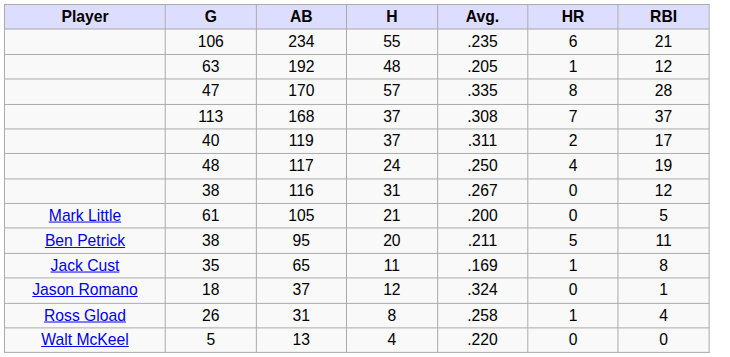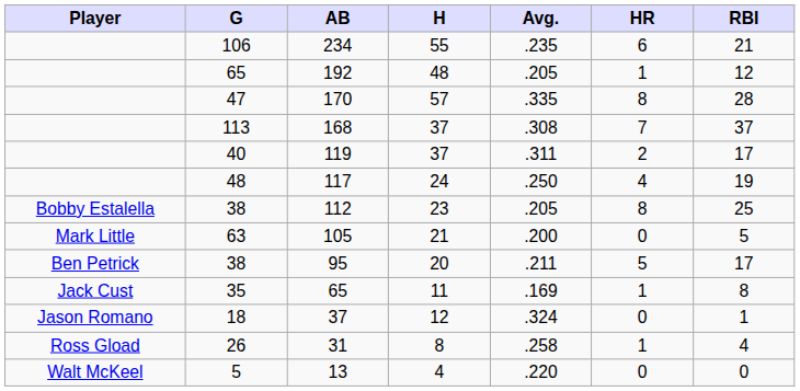 <table class="wikitable sortable">
 <tr>
 <th style="background:#ddf; width:16%;">Player</th>
 <th style="background:#ddf; width:9%;">G</th>
 <th style="background:#ddf; width:9%;">AB</th>
 <th style="background:#ddf; width:9%;">H</th>
 <th style="background:#ddf; width:9%;">Avg.</th>
 <th style="background:#ddf; width:9%;">HR</th>
 <th style="background:#ddf; width:9%;">RBI</th>
 </tr>
 <tr style="text-align:center;">
 <td></td>
 <td>106</td>
 <td>234</td>
 <td>55</td>
 <td>.235</td>
 <td>6</td>
 <td>21</td>
 </tr>
 <tr style="text-align:center;">
 <td></td>
-<td>63</td>
+<td>65</td>
 <td>192</td>
 <td>48</td>
 <td>.205</td>
 <td>1</td>
 <td>12</td>
 </tr>
 <tr style="text-align:center;">
 <td></td>
 <td>47</td>
 <td>170</td>
 <td>57</td>
 <td>.335</td>
 <td>8</td>
 <td>28</td>
 </tr>
 <tr style="text-align:center;">
 <td></td>
 <td>113</td>
 <td>168</td>
 <td>37</td>
 <td>.308</td>
 <td>7</td>
 <td>37</td>
 </tr>
 <tr style="text-align:center;">
 <td></td>
 <td>40</td>
 <td>119</td>
 <td>37</td>
 <td>.311</td>
 <td>2</td>
 <td>17</td>
 </tr>
 <tr style="text-align:center;">
 <td></td>
 <td>48</td>
 <td>117</td>
 <td>24</td>
 <td>.250</td>
 <td>4</td>
 <td>19</td>
 </tr>
-<tr style="text-align:center;">
-<td></td>
+<tr align=center>
+<td><a href='#'>Bobby Estalella</a></td>
 <td>38</td>
-<td>116</td>
-<td>31</td>
-<td>.267</td>
-<td>0</td>
-<td>12</td>
+<td>112</td>
+<td>23</td>
+<td>.205</td>
+<td>8</td>
+<td>25</td>
 </tr>
 <tr align=center>
 <td><a href='#'>Mark Little</a></td>
-<td>61</td>
+<td>63</td>
 <td>105</td>
 <td>21</td>
 <td>.200</td>
 <td>0</td>
 <td>5</td>
 </tr>
 <tr align=center>
 <td><a href='#'>Ben Petrick</a></td>
 <td>38</td>
 <td>95</td>
 <td>20</td>
 <td>.211</td>
 <td>5</td>
-<td>11</td>
+<td>17</td>
 </tr>
 <tr align=center>
 <td><a href='#'>Jack Cust</a></td>
 <td>35</td>
 <td>65</td>
 <td>11</td>
 <td>.169</td>
 <td>1</td>
 <td>8</td>
 </tr>
 <tr align=center>
 <td><a href='#'>Jason Romano</a></td>
 <td>18</td>
 <td>37</td>
 <td>12</td>
 <td>.324</td>
 <td>0</td>
 <td>1</td>
 </tr>
 <tr align=center>
 <td><a href='#'>Ross Gload</a></td>
 <td>26</td>
 <td>31</td>
 <td>8</td>
 <td>.258</td>
 <td>1</td>
 <td>4</td>
 </tr>
 <tr align=center>
 <td><a href='#'>Walt McKeel</a></td>
 <td>5</td>
 <td>13</td>
 <td>4</td>
 <td>.220</td>
 <td>0</td>
 <td>0</td>
 </tr>
 </table>
